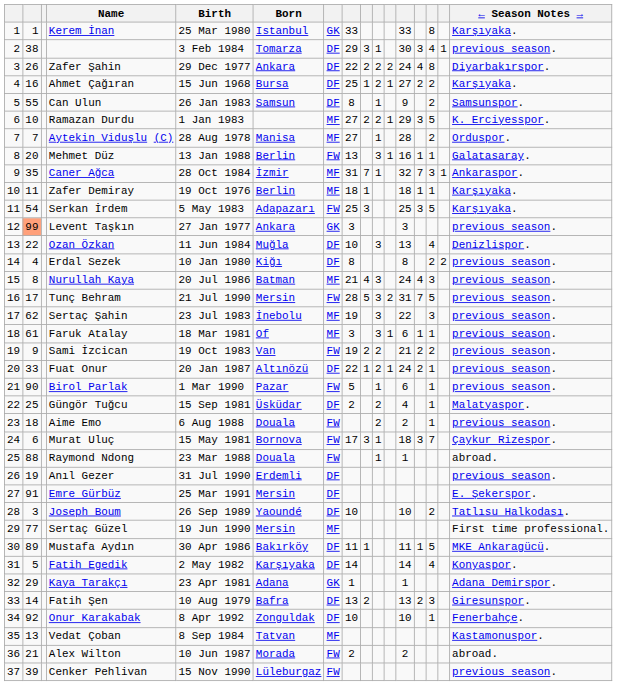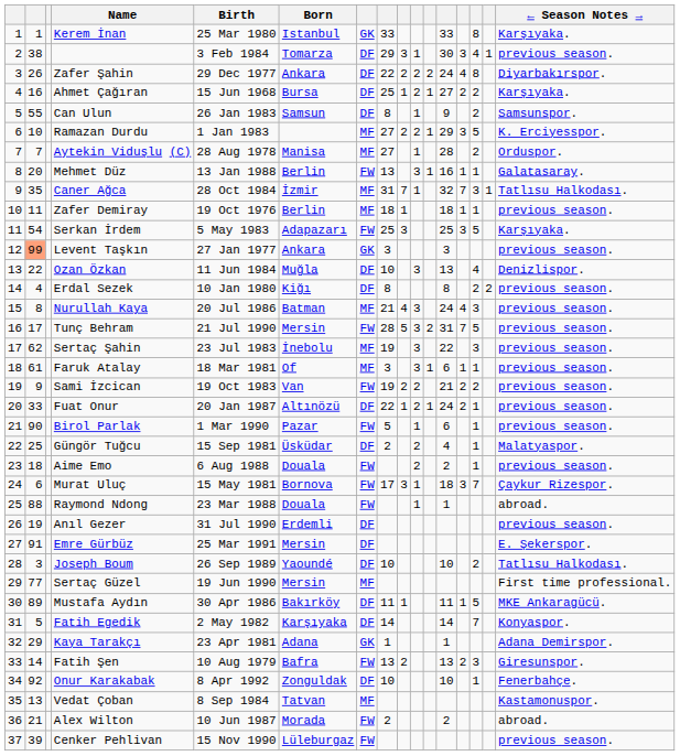 <table class="wikitable sortable">
 <tr>
 <th></th>
 <th></th>
 <th></th>
 <th>Name</th>
 <th>Birth</th>
 <th>Born</th>
 <th></th>
 <th></th>
 <th></th>
 <th></th>
 <th></th>
 <th></th>
 <th></th>
 <th></th>
 <th></th>
 <th><a href='#'>←</a> Season Notes <a href='#'>→</a></th>
 </tr>
 <tr>
 <td align="right">1</td>
 <td align="right">1</td>
 <td></td>
 <td><a href='#'>Kerem İnan</a></td>
 <td>25 Mar 1980</td>
 <td><a href='#'>Istanbul</a></td>
 <td align="center"><a href='#'>GK</a></td>
 <td align="center">33</td>
 <td></td>
 <td></td>
 <td></td>
 <td align="center">33</td>
 <td></td>
 <td align="center">8</td>
 <td></td>
 <td> <a href='#'>Karşıyaka</a>.</td>
 </tr>
 <tr>
 <td align="right">2</td>
 <td align="right">38</td>
 <td></td>
 <td></td>
 <td>3 Feb 1984</td>
 <td><a href='#'>Tomarza</a></td>
 <td align="center"><a href='#'>DF</a></td>
 <td align="center">29</td>
 <td align="center">3</td>
 <td align="center">1</td>
 <td></td>
 <td align="center">30</td>
 <td align="center">3</td>
 <td align="center">4</td>
 <td align="center">1</td>
 <td> <a href='#'>previous season</a>.</td>
 </tr>
 <tr>
 <td align="right">3</td>
 <td align="right">26</td>
 <td></td>
 <td>Zafer Şahin</td>
 <td>29 Dec 1977</td>
 <td><a href='#'>Ankara</a></td>
 <td align="center"><a href='#'>DF</a></td>
 <td align="center">22</td>
 <td align="center">2</td>
 <td align="center">2</td>
 <td align="center">2</td>
 <td align="center">24</td>
 <td align="center">4</td>
 <td align="center">8</td>
 <td></td>
 <td> <a href='#'>Diyarbakırspor</a>.</td>
 </tr>
 <tr>
 <td align="right">4</td>
 <td align="right">16</td>
 <td></td>
 <td>Ahmet Çağıran</td>
 <td>15 Jun 1968</td>
 <td><a href='#'>Bursa</a></td>
 <td align="center"><a href='#'>DF</a></td>
 <td align="center">25</td>
 <td align="center">1</td>
 <td align="center">2</td>
 <td align="center">1</td>
 <td align="center">27</td>
 <td align="center">2</td>
 <td align="center">2</td>
 <td></td>
 <td> <a href='#'>Karşıyaka</a>.</td>
 </tr>
 <tr>
 <td align="right">5</td>
 <td align="right">55</td>
 <td></td>
 <td>Can Ulun</td>
 <td>26 Jan 1983</td>
 <td><a href='#'>Samsun</a></td>
 <td align="center"><a href='#'>DF</a></td>
 <td align="center">8</td>
 <td></td>
 <td align="center">1</td>
 <td></td>
 <td align="center">9</td>
 <td></td>
 <td align="center">2</td>
 <td></td>
 <td> <a href='#'>Samsunspor</a>.</td>
 </tr>
 <tr>
 <td align="right">6</td>
 <td align="right">10</td>
 <td></td>
 <td>Ramazan Durdu</td>
 <td>1 Jan 1983</td>
 <td></td>
 <td align="center"><a href='#'>MF</a></td>
 <td align="center">27</td>
 <td align="center">2</td>
 <td align="center">2</td>
 <td align="center">1</td>
 <td align="center">29</td>
 <td align="center">3</td>
 <td align="center">5</td>
 <td></td>
 <td> <a href='#'>K. Erciyesspor</a>.</td>
 </tr>
 <tr>
 <td align="right">7</td>
 <td align="right">7</td>
 <td></td>
 <td><a href='#'>Aytekin Viduşlu</a> <a href='#'>(C)</a></td>
 <td>28 Aug 1978</td>
 <td><a href='#'>Manisa</a></td>
 <td align="center"><a href='#'>MF</a></td>
 <td align="center">27</td>
 <td></td>
 <td align="center">1</td>
 <td></td>
 <td align="center">28</td>
 <td></td>
 <td align="center">2</td>
 <td></td>
 <td> <a href='#'>Orduspor</a>.</td>
 </tr>
 <tr>
 <td align="right">8</td>
 <td align="right">20</td>
 <td></td>
 <td>Mehmet Düz</td>
 <td>13 Jan 1988</td>
 <td><a href='#'>Berlin</a></td>
 <td align="center"><a href='#'>FW</a></td>
 <td align="center">13</td>
 <td></td>
 <td align="center">3</td>
 <td align="center">1</td>
 <td align="center">16</td>
 <td align="center">1</td>
 <td align="center">1</td>
 <td></td>
 <td> <a href='#'>Galatasaray</a>.</td>
 </tr>
 <tr>
 <td align="right">9</td>
 <td align="right">35</td>
 <td></td>
 <td><a href='#'>Caner Ağca</a></td>
 <td>28 Oct 1984</td>
 <td><a href='#'>İzmir</a></td>
 <td align="center"><a href='#'>MF</a></td>
 <td align="center">31</td>
 <td align="center">7</td>
 <td align="center">1</td>
 <td></td>
 <td align="center">32</td>
 <td align="center">7</td>
 <td align="center">3</td>
 <td align="center">1</td>
-<td> <a href='#'>Ankaraspor</a>.</td>
+<td> <a href='#'>Tatlısu Halkodası</a>.</td>
 </tr>
 <tr>
 <td align="right">10</td>
 <td align="right">11</td>
 <td></td>
 <td>Zafer Demiray</td>
 <td>19 Oct 1976</td>
 <td><a href='#'>Berlin</a></td>
 <td align="center"><a href='#'>MF</a></td>
 <td align="center">18</td>
 <td align="center">1</td>
 <td></td>
 <td></td>
 <td align="center">18</td>
 <td align="center">1</td>
 <td align="center">1</td>
 <td></td>
-<td> <a href='#'>Karşıyaka</a>.</td>
+<td> <a href='#'>previous season</a>.</td>
 </tr>
 <tr>
 <td align="right">11</td>
 <td align="right">54</td>
 <td></td>
 <td>Serkan İrdem</td>
 <td>5 May 1983</td>
 <td><a href='#'>Adapazarı</a></td>
 <td align="center"><a href='#'>FW</a></td>
 <td align="center">25</td>
 <td align="center">3</td>
 <td></td>
 <td></td>
 <td align="center">25</td>
 <td align="center">3</td>
 <td align="center">5</td>
 <td></td>
 <td> <a href='#'>Karşıyaka</a>.</td>
 </tr>
 <tr>
 <td align="right">12</td>
 <td align="right" style="background: lightsalmon;">99</td>
 <td></td>
 <td>Levent Taşkın</td>
 <td>27 Jan 1977</td>
 <td><a href='#'>Ankara</a></td>
 <td align="center"><a href='#'>GK</a></td>
 <td align="center">3</td>
 <td></td>
 <td></td>
 <td></td>
 <td align="center">3</td>
 <td></td>
 <td></td>
 <td></td>
 <td> <a href='#'>previous season</a>.</td>
 </tr>
 <tr>
 <td align="right">13</td>
 <td align="right">22</td>
 <td></td>
 <td><a href='#'>Ozan Özkan</a></td>
 <td>11 Jun 1984</td>
 <td><a href='#'>Muğla</a></td>
 <td align="center"><a href='#'>DF</a></td>
 <td align="center">10</td>
 <td></td>
 <td align="center">3</td>
 <td></td>
 <td align="center">13</td>
 <td></td>
 <td align="center">4</td>
 <td></td>
 <td> <a href='#'>Denizlispor</a>.</td>
 </tr>
 <tr>
 <td align="right">14</td>
 <td align="right">4</td>
 <td></td>
 <td>Erdal Sezek</td>
 <td>10 Jan 1980</td>
 <td><a href='#'>Kiğı</a></td>
 <td align="center"><a href='#'>DF</a></td>
 <td align="center">8</td>
 <td></td>
 <td></td>
 <td></td>
 <td align="center">8</td>
 <td></td>
 <td align="center">2</td>
 <td align="center">2</td>
 <td> <a href='#'>previous season</a>.</td>
 </tr>
 <tr>
 <td align="right">15</td>
 <td align="right">8</td>
 <td></td>
 <td><a href='#'>Nurullah Kaya</a></td>
 <td>20 Jul 1986</td>
 <td><a href='#'>Batman</a></td>
 <td align="center"><a href='#'>MF</a></td>
 <td align="center">21</td>
 <td align="center">4</td>
 <td align="center">3</td>
 <td></td>
 <td align="center">24</td>
 <td align="center">4</td>
 <td align="center">3</td>
 <td align="center"></td>
 <td> <a href='#'>previous season</a>.</td>
 </tr>
 <tr>
 <td align="right">16</td>
 <td align="right">17</td>
 <td></td>
 <td>Tunç Behram</td>
 <td>21 Jul 1990</td>
 <td><a href='#'>Mersin</a></td>
 <td align="center"><a href='#'>FW</a></td>
 <td align="center">28</td>
 <td align="center">5</td>
 <td align="center">3</td>
 <td align="center">2</td>
 <td align="center">31</td>
 <td align="center">7</td>
 <td align="center">5</td>
 <td></td>
 <td> <a href='#'>previous season</a>.</td>
 </tr>
 <tr>
 <td align="right">17</td>
 <td align="right">62</td>
 <td></td>
 <td>Sertaç Şahin</td>
 <td>23 Jul 1983</td>
 <td><a href='#'>İnebolu</a></td>
 <td align="center"><a href='#'>MF</a></td>
 <td align="center">19</td>
 <td></td>
 <td align="center">3</td>
 <td></td>
 <td align="center">22</td>
 <td></td>
 <td align="center">3</td>
 <td></td>
 <td> <a href='#'>previous season</a>.</td>
 </tr>
 <tr>
 <td align="right">18</td>
 <td align="right">61</td>
 <td></td>
 <td>Faruk Atalay</td>
 <td>18 Mar 1981</td>
 <td><a href='#'>Of</a></td>
 <td align="center"><a href='#'>MF</a></td>
 <td align="center">3</td>
 <td></td>
 <td align="center">3</td>
 <td align="center">1</td>
 <td align="center">6</td>
 <td align="center">1</td>
 <td align="center">1</td>
 <td></td>
 <td> <a href='#'>previous season</a>.</td>
 </tr>
 <tr>
 <td align="right">19</td>
 <td align="right">9</td>
 <td></td>
 <td>Sami İzcican</td>
 <td>19 Oct 1983</td>
 <td><a href='#'>Van</a></td>
 <td align="center"><a href='#'>FW</a></td>
 <td align="center">19</td>
 <td align="center">2</td>
 <td align="center">2</td>
 <td></td>
 <td align="center">21</td>
 <td align="center">2</td>
 <td align="center">2</td>
 <td></td>
 <td> <a href='#'>previous season</a>.</td>
 </tr>
 <tr>
 <td align="right">20</td>
 <td align="right">33</td>
 <td></td>
 <td>Fuat Onur</td>
 <td>20 Jan 1987</td>
 <td><a href='#'>Altınözü</a></td>
 <td align="center"><a href='#'>DF</a></td>
 <td align="center">22</td>
 <td align="center">1</td>
 <td align="center">2</td>
 <td align="center">1</td>
 <td align="center">24</td>
 <td align="center">2</td>
 <td align="center">1</td>
 <td></td>
 <td> <a href='#'>previous season</a>.</td>
 </tr>
 <tr>
 <td align="right">21</td>
 <td align="right">90</td>
 <td></td>
 <td><a href='#'>Birol Parlak</a></td>
 <td>1 Mar 1990</td>
 <td><a href='#'>Pazar</a></td>
 <td align="center"><a href='#'>FW</a></td>
 <td align="center">5</td>
 <td></td>
 <td align="center">1</td>
 <td></td>
 <td align="center">6</td>
 <td></td>
 <td align="center">1</td>
 <td></td>
 <td> <a href='#'>previous season</a>.</td>
 </tr>
 <tr>
 <td align="right">22</td>
 <td align="right">25</td>
 <td></td>
 <td>Güngör Tuğcu</td>
 <td>15 Sep 1981</td>
 <td><a href='#'>Üsküdar</a></td>
 <td align="center"><a href='#'>DF</a></td>
 <td align="center">2</td>
 <td></td>
 <td align="center">2</td>
 <td></td>
 <td align="center">4</td>
 <td></td>
 <td align="center">1</td>
 <td></td>
 <td> <a href='#'>Malatyaspor</a>.</td>
 </tr>
 <tr>
 <td align="right">23</td>
 <td align="right">18</td>
 <td></td>
 <td>Aime Emo</td>
 <td>6 Aug 1988</td>
 <td><a href='#'>Douala</a></td>
 <td align="center"><a href='#'>FW</a></td>
 <td></td>
 <td></td>
 <td align="center">2</td>
 <td></td>
 <td align="center">2</td>
 <td></td>
 <td align="center">1</td>
 <td></td>
 <td> <a href='#'>previous season</a>.</td>
 </tr>
 <tr>
 <td align="right">24</td>
 <td align="right">6</td>
 <td></td>
 <td>Murat Uluç</td>
 <td>15 May 1981</td>
 <td><a href='#'>Bornova</a></td>
 <td align="center"><a href='#'>FW</a></td>
 <td align="center">17</td>
 <td align="center">3</td>
 <td align="center">1</td>
 <td></td>
 <td align="center">18</td>
 <td align="center">3</td>
 <td align="center">7</td>
 <td></td>
 <td> <a href='#'>Çaykur Rizespor</a>.</td>
 </tr>
 <tr>
 <td align="right">25</td>
 <td align="right">88</td>
 <td></td>
 <td>Raymond Ndong</td>
 <td>23 Mar 1988</td>
 <td><a href='#'>Douala</a></td>
 <td align="center"><a href='#'>FW</a></td>
 <td></td>
 <td></td>
 <td align="center">1</td>
 <td></td>
 <td align="center">1</td>
 <td></td>
 <td></td>
 <td></td>
 <td> abroad.</td>
 </tr>
 <tr>
 <td align="right">26</td>
 <td align="right">19</td>
 <td></td>
 <td>Anıl Gezer</td>
 <td>31 Jul 1990</td>
 <td><a href='#'>Erdemli</a></td>
 <td align="center"><a href='#'>DF</a></td>
 <td></td>
 <td></td>
 <td></td>
 <td></td>
 <td></td>
 <td></td>
 <td></td>
 <td></td>
 <td> <a href='#'>previous season</a>.</td>
 </tr>
 <tr>
 <td align="right">27</td>
 <td align="right">91</td>
 <td></td>
 <td><a href='#'>Emre Gürbüz</a></td>
 <td>25 Mar 1991</td>
 <td><a href='#'>Mersin</a></td>
 <td align="center"><a href='#'>DF</a></td>
 <td></td>
 <td></td>
 <td></td>
 <td></td>
 <td></td>
 <td></td>
 <td></td>
 <td></td>
 <td> <a href='#'>E. Şekerspor</a>.</td>
 </tr>
 <tr>
 <td align="right">28</td>
 <td align="right">3</td>
 <td></td>
 <td><a href='#'>Joseph Boum</a></td>
 <td>26 Sep 1989</td>
 <td><a href='#'>Yaoundé</a></td>
 <td align="center"><a href='#'>DF</a></td>
 <td align="center">10</td>
 <td></td>
 <td></td>
 <td></td>
 <td align="center">10</td>
 <td></td>
 <td align="center">2</td>
 <td></td>
 <td> <a href='#'>Tatlısu Halkodası</a>.</td>
 </tr>
 <tr>
 <td align="right">29</td>
 <td align="right">77</td>
 <td></td>
 <td>Sertaç Güzel</td>
 <td>19 Jun 1990</td>
 <td><a href='#'>Mersin</a></td>
 <td align="center"><a href='#'>MF</a></td>
 <td></td>
 <td></td>
 <td></td>
 <td></td>
 <td></td>
 <td></td>
 <td></td>
 <td></td>
 <td>First time professional.</td>
 </tr>
 <tr>
 <td align="right">30</td>
 <td align="right">89</td>
 <td></td>
 <td>Mustafa Aydın</td>
 <td>30 Apr 1986</td>
 <td><a href='#'>Bakırköy</a></td>
 <td align="center"><a href='#'>DF</a></td>
 <td align="center">11</td>
 <td align="center">1</td>
 <td></td>
 <td></td>
 <td align="center">11</td>
 <td align="center">1</td>
 <td align="center">5</td>
 <td></td>
 <td> <a href='#'>MKE Ankaragücü</a>.</td>
 </tr>
 <tr>
 <td align="right">31</td>
 <td align="right">5</td>
 <td></td>
 <td><a href='#'>Fatih Egedik</a></td>
 <td>2 May 1982</td>
 <td><a href='#'>Karşıyaka</a></td>
 <td align="center"><a href='#'>DF</a></td>
 <td align="center">14</td>
 <td></td>
 <td></td>
 <td></td>
 <td align="center">14</td>
 <td></td>
-<td align="center">4</td>
+<td align="center">7</td>
 <td></td>
 <td> <a href='#'>Konyaspor</a>.</td>
 </tr>
 <tr>
 <td align="right">32</td>
 <td align="right">29</td>
 <td></td>
 <td><a href='#'>Kaya Tarakçı</a></td>
 <td>23 Apr 1981</td>
 <td><a href='#'>Adana</a></td>
 <td align="center"><a href='#'>GK</a></td>
 <td align="center">1</td>
 <td></td>
 <td></td>
 <td></td>
 <td align="center">1</td>
 <td></td>
 <td></td>
 <td></td>
 <td> <a href='#'>Adana Demirspor</a>.</td>
 </tr>
 <tr>
 <td align="right">33</td>
 <td align="right">14</td>
 <td></td>
 <td>Fatih Şen</td>
 <td>10 Aug 1979</td>
 <td><a href='#'>Bafra</a></td>
-<td align="center"><a href='#'>DF</a></td>
+<td align="center"><a href='#'>FW</a></td>
 <td align="center">13</td>
 <td align="center">2</td>
 <td></td>
 <td></td>
 <td align="center">13</td>
 <td align="center">2</td>
 <td align="center">3</td>
 <td></td>
 <td> <a href='#'>Giresunspor</a>.</td>
 </tr>
 <tr>
 <td align="right">34</td>
 <td align="right">92</td>
 <td></td>
 <td><a href='#'>Onur Karakabak</a></td>
 <td>8 Apr 1992</td>
 <td><a href='#'>Zonguldak</a></td>
 <td align="center"><a href='#'>DF</a></td>
 <td align="center">10</td>
 <td></td>
 <td></td>
 <td></td>
 <td align="center">10</td>
 <td></td>
 <td align="center">1</td>
 <td></td>
 <td> <a href='#'>Fenerbahçe</a>.</td>
 </tr>
 <tr>
 <td align="right">35</td>
 <td align="right">13</td>
 <td></td>
 <td>Vedat Çoban</td>
 <td>8 Sep 1984</td>
 <td><a href='#'>Tatvan</a></td>
 <td align="center"><a href='#'>MF</a></td>
 <td></td>
 <td></td>
 <td></td>
 <td></td>
 <td></td>
 <td></td>
 <td></td>
 <td></td>
 <td> <a href='#'>Kastamonuspor</a>.</td>
 </tr>
 <tr>
 <td align="right">36</td>
 <td align="right">21</td>
 <td></td>
 <td>Alex Wilton</td>
 <td>10 Jun 1987</td>
 <td><a href='#'>Morada</a></td>
 <td align="center"><a href='#'>FW</a></td>
 <td align="center">2</td>
 <td></td>
 <td></td>
 <td></td>
 <td align="center">2</td>
 <td></td>
 <td></td>
 <td></td>
 <td> abroad.</td>
 </tr>
 <tr>
 <td align="right">37</td>
 <td align="right">39</td>
 <td></td>
 <td>Cenker Pehlivan</td>
 <td>15 Nov 1990</td>
 <td><a href='#'>Lüleburgaz</a></td>
 <td align="center"><a href='#'>FW</a></td>
 <td></td>
 <td></td>
 <td></td>
 <td></td>
 <td></td>
 <td></td>
 <td></td>
 <td></td>
 <td> <a href='#'>previous season</a>.</td>
 </tr>
 </table>
